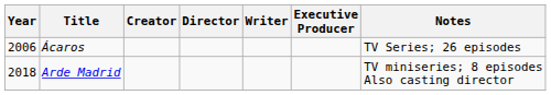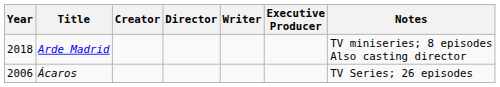 <table class="wikitable sortable">
 <tr>
 <th>Year</th>
 <th>Title</th>
 <th>Creator</th>
 <th>Director</th>
 <th>Writer</th>
 <th>Executive<br>Producer</th>
 <th>Notes</th>
 </tr>
 <tr>
+<td>2018</td>
+<td><em><a href='#'>Arde Madrid</a></em></td>
+<td></td>
+<td></td>
+<td></td>
+<td></td>
+<td>TV miniseries; 8 episodes<br>Also casting director</td>
+</tr>
+<tr>
 <td>2006</td>
 <td><em>Ácaros</em></td>
 <td></td>
 <td></td>
 <td></td>
 <td></td>
 <td>TV Series; 26 episodes</td>
 </tr>
-<tr>
-<td>2018</td>
-<td><em><a href='#'>Arde Madrid</a></em></td>
-<td></td>
-<td></td>
-<td></td>
-<td></td>
-<td>TV miniseries; 8 episodes<br>Also casting director</td>
-</tr>
 </table>
